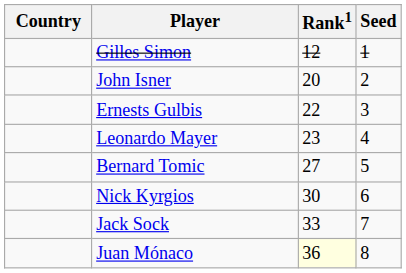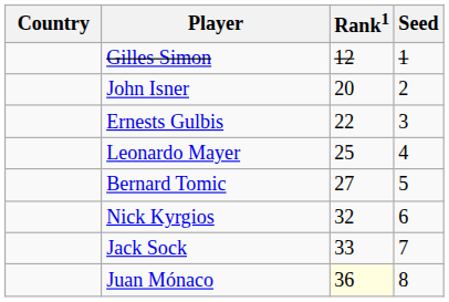 <table class="sortable wikitable">
 <tr>
 <th width="70">Country</th>
 <th width="175">Player</th>
 <th>Rank<sup>1</sup></th>
 <th>Seed</th>
 </tr>
 <tr>
 <td><s></s></td>
 <td><s><a href='#'>Gilles Simon</a></s></td>
 <td><s>12</s></td>
 <td><s>1</s></td>
 </tr>
 <tr>
 <td></td>
 <td><a href='#'>John Isner</a></td>
 <td>20</td>
 <td>2</td>
 </tr>
 <tr>
 <td></td>
 <td><a href='#'>Ernests Gulbis</a></td>
 <td>22</td>
 <td>3</td>
 </tr>
 <tr>
 <td></td>
 <td><a href='#'>Leonardo Mayer</a></td>
-<td>23</td>
+<td>25</td>
 <td>4</td>
 </tr>
 <tr>
 <td></td>
 <td><a href='#'>Bernard Tomic</a></td>
 <td>27</td>
 <td>5</td>
 </tr>
 <tr>
 <td></td>
 <td><a href='#'>Nick Kyrgios</a></td>
-<td>30</td>
+<td>32</td>
 <td>6</td>
 </tr>
 <tr>
 <td></td>
 <td><a href='#'>Jack Sock</a></td>
 <td>33</td>
 <td>7</td>
 </tr>
 <tr>
 <td></td>
 <td><a href='#'>Juan Mónaco</a></td>
 <td style="background: lightyellow;">36</td>
 <td>8</td>
 </tr>
 </table>
